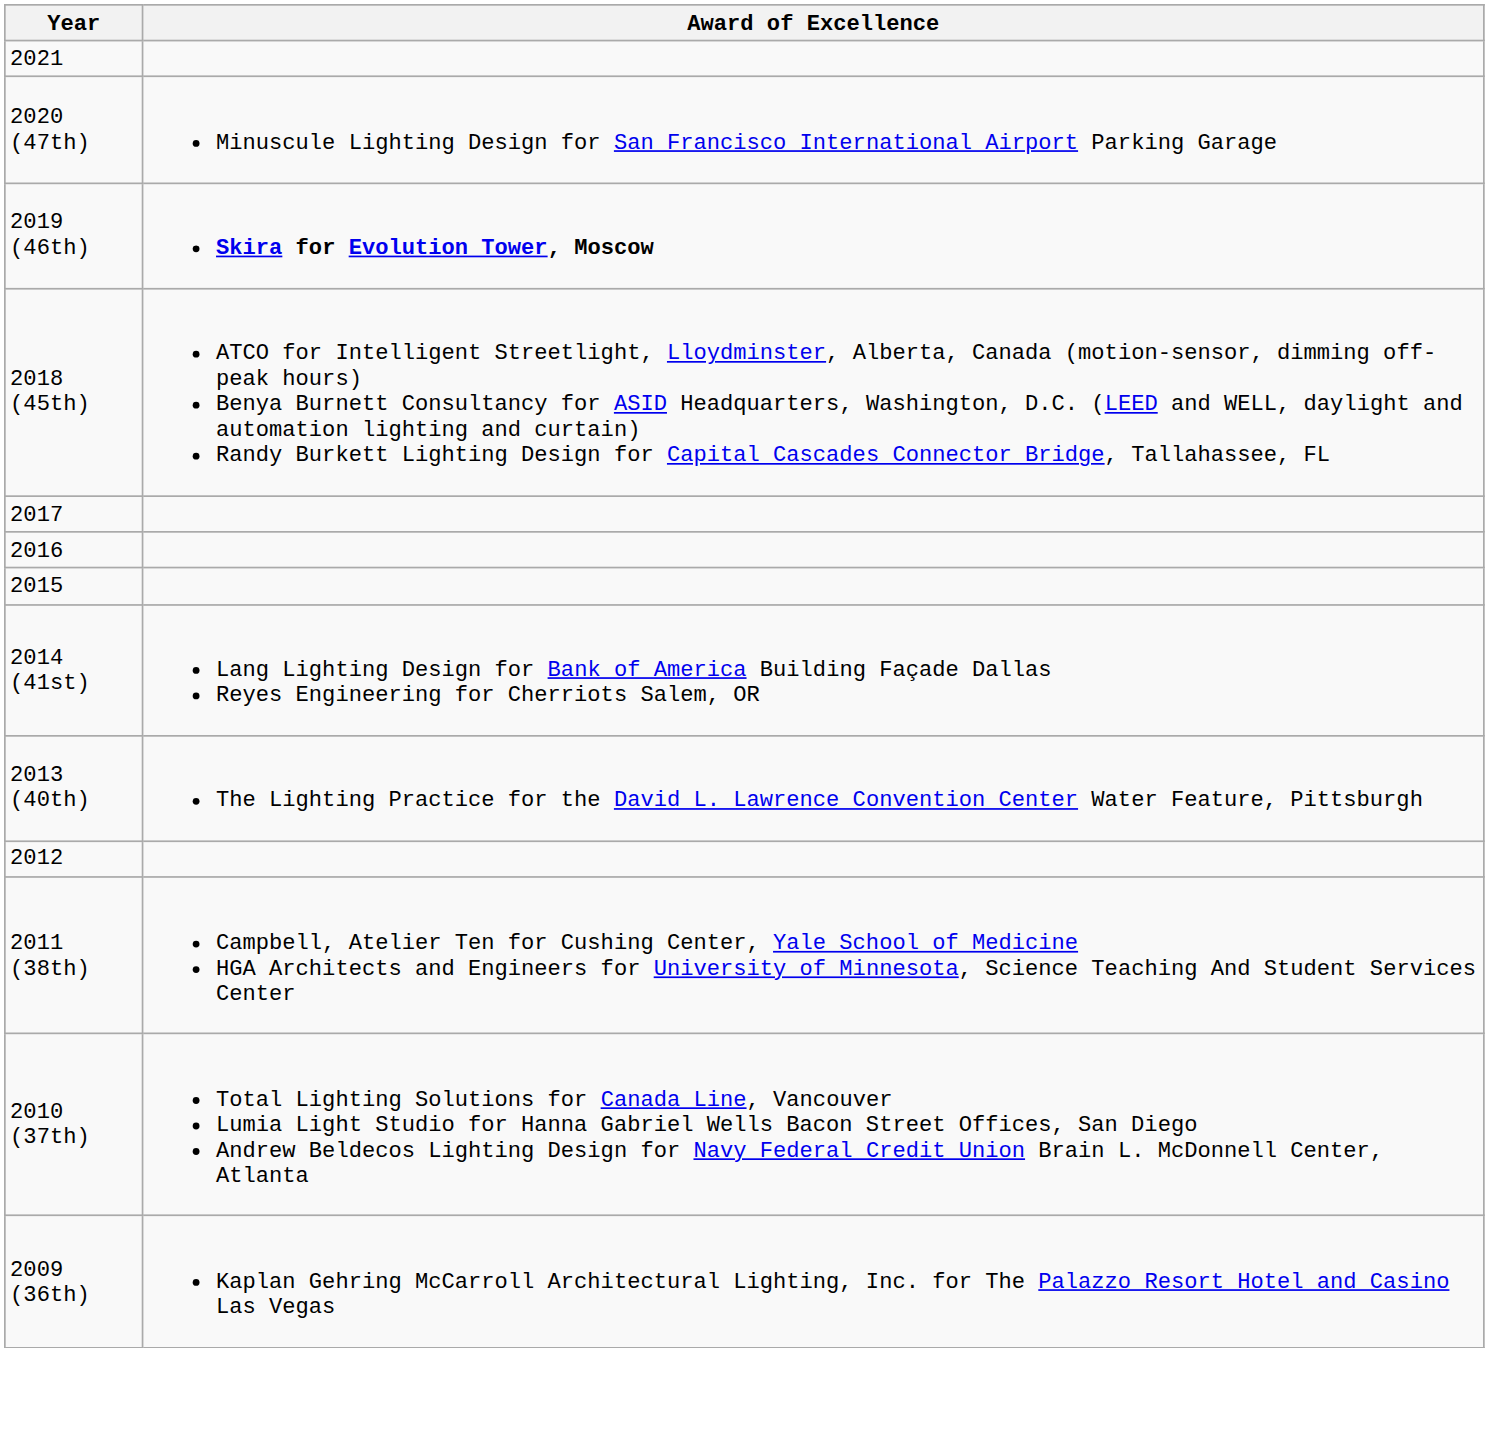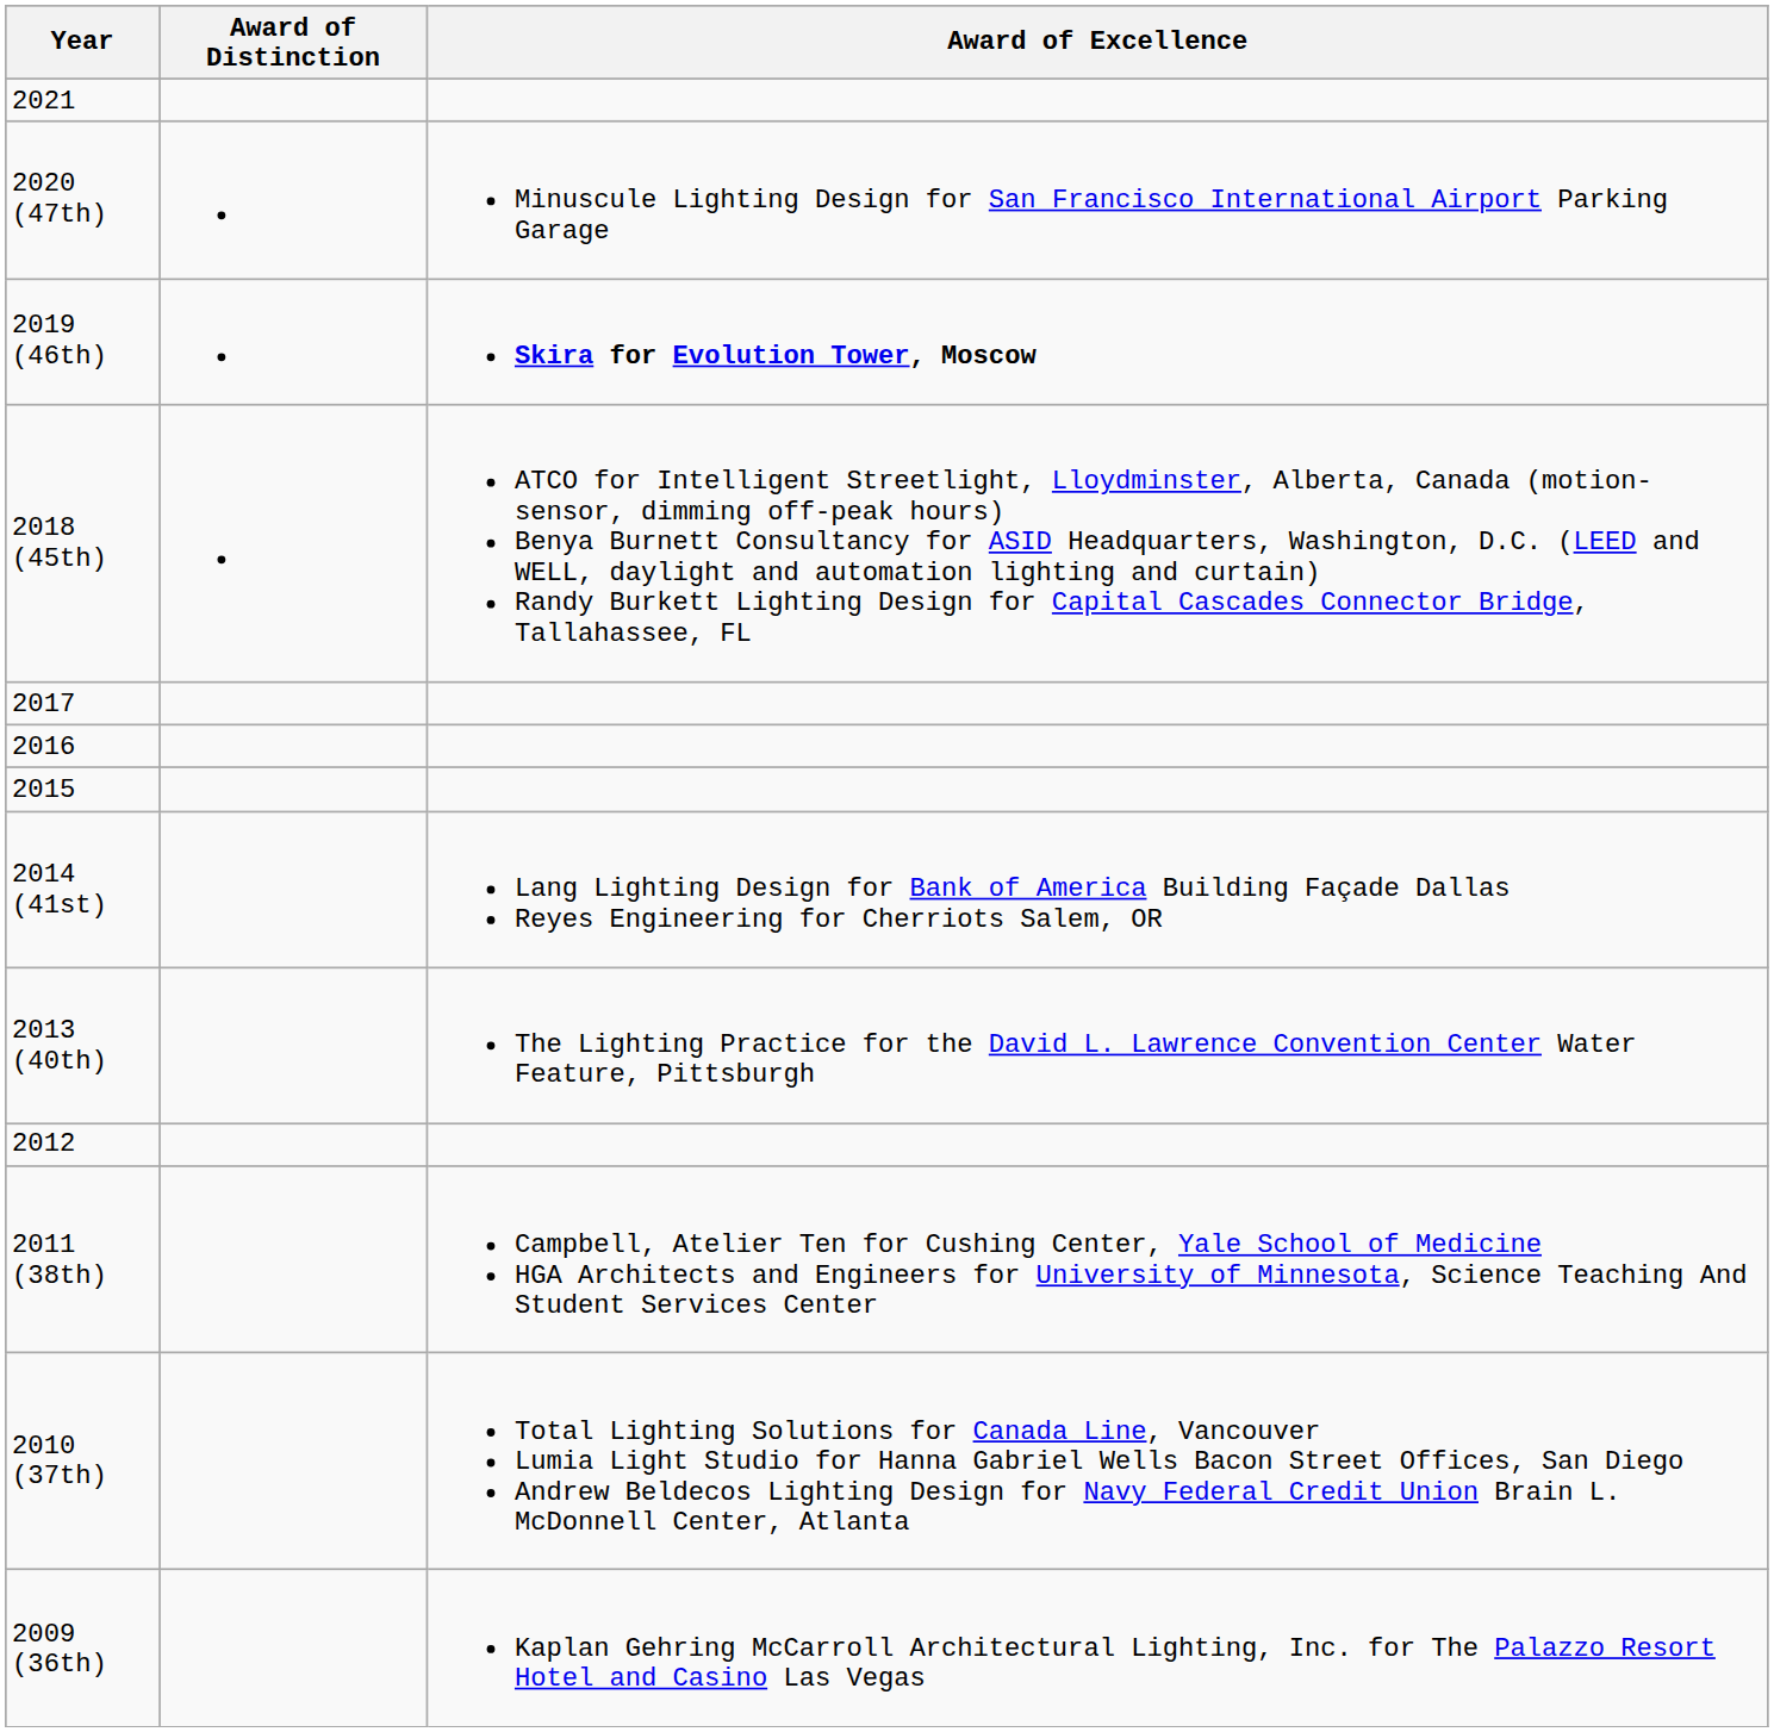 <table class="wikitable">
 <tr ->
 <th>Year</th>
+<th> Award of Distinction</th>
 <th> Award of Excellence</th>
 </tr>
 <tr>
 <td>2021</td>
 <td><br></td>
+<td><br></td>
 </tr>
 <tr>
 <td>2020 (47th)</td>
+<td><br><ul><li></li></ul></td>
 <td><br><ul><li>Minuscule Lighting Design for <a href='#'>San Francisco International Airport</a> Parking Garage</li></ul></td>
 </tr>
 <tr>
 <td>2019 (46th)</td>
+<td><br><ul><li></li></ul></td>
 <td><strong><br><ul><li><a href='#'>Skira</a> for <a href='#'>Evolution Tower</a>, Moscow</li></ul></strong></td>
 </tr>
 <tr>
 <td>2018 (45th)</td>
+<td><br><ul><li></li></ul></td>
 <td><br><ul><li>ATCO for Intelligent Streetlight, <a href='#'>Lloydminster</a>, Alberta, Canada (motion-sensor, dimming off-peak hours)</li><li>Benya Burnett Consultancy for <a href='#'>ASID</a> Headquarters, Washington, D.C. (<a href='#'>LEED</a> and WELL, daylight and automation lighting and curtain)</li><li>Randy Burkett Lighting Design for <a href='#'>Capital Cascades Connector Bridge</a>, Tallahassee, FL</li></ul></td>
 </tr>
 <tr>
 <td>2017</td>
 <td></td>
+<td></td>
 </tr>
 <tr>
 <td>2016</td>
+<td></td>
 <td></td>
 </tr>
 <tr>
 <td>2015</td>
 <td></td>
+<td></td>
 </tr>
 <tr>
 <td>2014 (41st)</td>
+<td></td>
 <td><br><ul><li>Lang Lighting Design for <a href='#'>Bank of America</a> Building Façade Dallas</li><li>Reyes Engineering for Cherriots Salem, OR</li></ul></td>
 </tr>
 <tr>
 <td>2013 (40th)</td>
+<td></td>
 <td><br><ul><li>The Lighting Practice for the <a href='#'>David L. Lawrence Convention Center</a> Water Feature, Pittsburgh</li></ul></td>
 </tr>
 <tr>
 <td>2012</td>
 <td></td>
+<td></td>
 </tr>
 <tr>
 <td>2011 (38th)</td>
+<td></td>
 <td><br><ul><li>Campbell, Atelier Ten for Cushing Center, <a href='#'>Yale School of Medicine</a></li><li>HGA Architects and Engineers for <a href='#'>University of Minnesota</a>, Science Teaching And Student Services Center</li></ul></td>
 </tr>
 <tr>
 <td>2010 (37th)</td>
+<td></td>
 <td><br><ul><li>Total Lighting Solutions for <a href='#'>Canada Line</a>, Vancouver</li><li>Lumia Light Studio for Hanna Gabriel Wells Bacon Street Offices, San Diego</li><li>Andrew Beldecos Lighting Design for <a href='#'>Navy Federal Credit Union</a> Brain L. McDonnell Center, Atlanta</li></ul></td>
 </tr>
 <tr>
 <td>2009 (36th)</td>
+<td></td>
 <td><br><ul><li>Kaplan Gehring McCarroll Architectural Lighting, Inc. for The <a href='#'>Palazzo Resort Hotel and Casino</a> Las Vegas</li></ul></td>
 </tr>
 </table>
